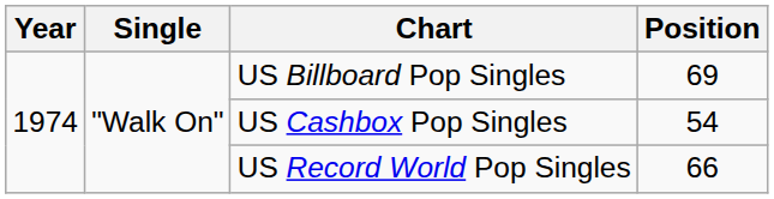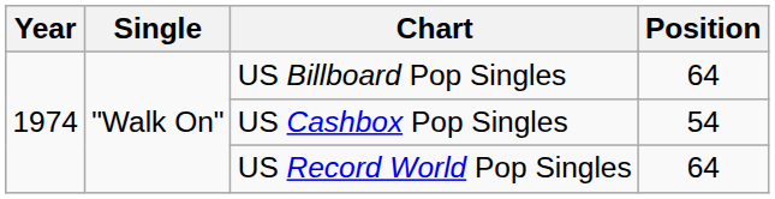 <table class="wikitable">
 <tr>
 <th>Year</th>
 <th>Single</th>
 <th>Chart</th>
 <th>Position</th>
 </tr>
 <tr>
 <td rowspan="3">1974</td>
 <td rowspan="3">"Walk On"</td>
 <td>US <em>Billboard</em> Pop Singles</td>
-<td align="center">69</td>
+<td align="center">64</td>
 </tr>
 <tr>
 <td>US <a href='#'><em>Cashbox</em></a> Pop Singles</td>
 <td align="center">54</td>
 </tr>
 <tr>
 <td>US <em><a href='#'>Record World</a></em> Pop Singles</td>
-<td align="center">66</td>
+<td align="center">64</td>
 </tr>
 </table>
